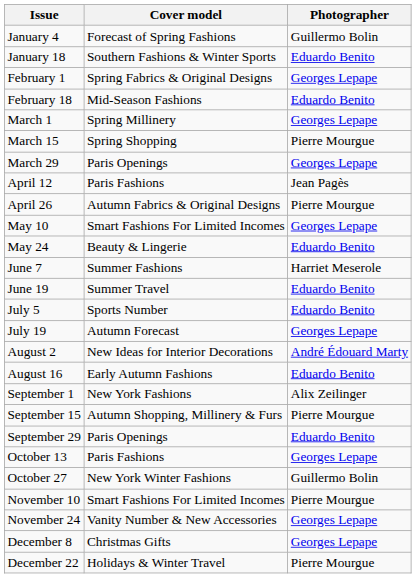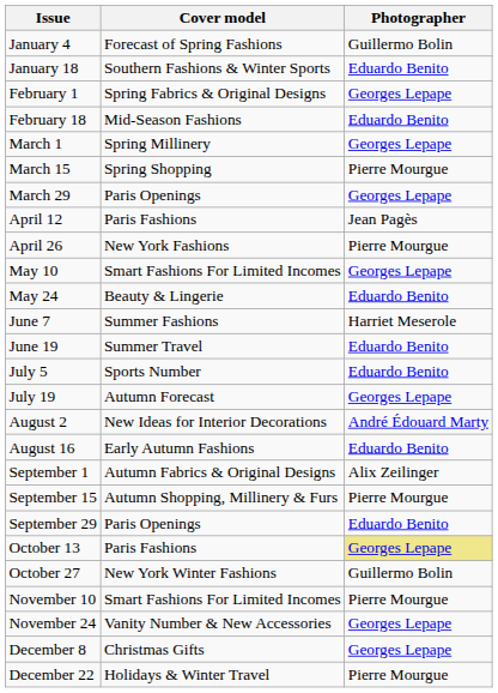 <table class="sortable wikitable">
 <tr>
 <th>Issue</th>
 <th>Cover model</th>
 <th>Photographer</th>
 </tr>
 <tr>
 <td>January 4</td>
 <td>Forecast of Spring Fashions</td>
 <td>Guillermo Bolin</td>
 </tr>
 <tr>
 <td>January 18</td>
 <td>Southern Fashions & Winter Sports</td>
 <td><a href='#'>Eduardo Benito</a></td>
 </tr>
 <tr>
 <td>February 1</td>
 <td>Spring Fabrics & Original Designs</td>
 <td><a href='#'>Georges Lepape</a></td>
 </tr>
 <tr>
 <td>February 18</td>
 <td>Mid-Season Fashions</td>
 <td><a href='#'>Eduardo Benito</a></td>
 </tr>
 <tr>
 <td>March 1</td>
 <td>Spring Millinery</td>
 <td><a href='#'>Georges Lepape</a></td>
 </tr>
 <tr>
 <td>March 15</td>
 <td>Spring Shopping</td>
 <td>Pierre Mourgue</td>
 </tr>
 <tr>
 <td>March 29</td>
 <td>Paris Openings</td>
 <td><a href='#'>Georges Lepape</a></td>
 </tr>
 <tr>
 <td>April 12</td>
 <td>Paris Fashions</td>
 <td>Jean Pagès</td>
 </tr>
 <tr>
 <td>April 26</td>
-<td>Autumn Fabrics & Original Designs</td>
+<td>New York Fashions</td>
 <td>Pierre Mourgue</td>
 </tr>
 <tr>
 <td>May 10</td>
 <td>Smart Fashions For Limited Incomes</td>
 <td><a href='#'>Georges Lepape</a></td>
 </tr>
 <tr>
 <td>May 24</td>
 <td>Beauty & Lingerie</td>
 <td><a href='#'>Eduardo Benito</a></td>
 </tr>
 <tr>
 <td>June 7</td>
 <td>Summer Fashions</td>
 <td>Harriet Meserole</td>
 </tr>
 <tr>
 <td>June 19</td>
 <td>Summer Travel</td>
 <td><a href='#'>Eduardo Benito</a></td>
 </tr>
 <tr>
 <td>July 5</td>
 <td>Sports Number</td>
 <td><a href='#'>Eduardo Benito</a></td>
 </tr>
 <tr>
 <td>July 19</td>
 <td>Autumn Forecast</td>
 <td><a href='#'>Georges Lepape</a></td>
 </tr>
 <tr>
 <td>August 2</td>
 <td>New Ideas for Interior Decorations</td>
 <td><a href='#'>André Édouard Marty</a></td>
 </tr>
 <tr>
 <td>August 16</td>
 <td>Early Autumn Fashions</td>
 <td><a href='#'>Eduardo Benito</a></td>
 </tr>
 <tr>
 <td>September 1</td>
-<td>New York Fashions</td>
+<td>Autumn Fabrics & Original Designs</td>
 <td>Alix Zeilinger</td>
 </tr>
 <tr>
 <td>September 15</td>
 <td>Autumn Shopping, Millinery & Furs</td>
 <td>Pierre Mourgue</td>
 </tr>
 <tr>
 <td>September 29</td>
 <td>Paris Openings</td>
 <td><a href='#'>Eduardo Benito</a></td>
 </tr>
 <tr>
 <td>October 13</td>
 <td>Paris Fashions</td>
-<td><a href='#'>Georges Lepape</a></td>
+<td style="background: khaki;"><a href='#'>Georges Lepape</a></td>
 </tr>
 <tr>
 <td>October 27</td>
 <td>New York Winter Fashions</td>
 <td>Guillermo Bolin</td>
 </tr>
 <tr>
 <td>November 10</td>
 <td>Smart Fashions For Limited Incomes</td>
 <td>Pierre Mourgue</td>
 </tr>
 <tr>
 <td>November 24</td>
 <td>Vanity Number & New Accessories</td>
 <td><a href='#'>Georges Lepape</a></td>
 </tr>
 <tr>
 <td>December 8</td>
 <td>Christmas Gifts</td>
 <td><a href='#'>Georges Lepape</a></td>
 </tr>
 <tr>
 <td>December 22</td>
 <td>Holidays & Winter Travel</td>
 <td>Pierre Mourgue</td>
 </tr>
 </table>
